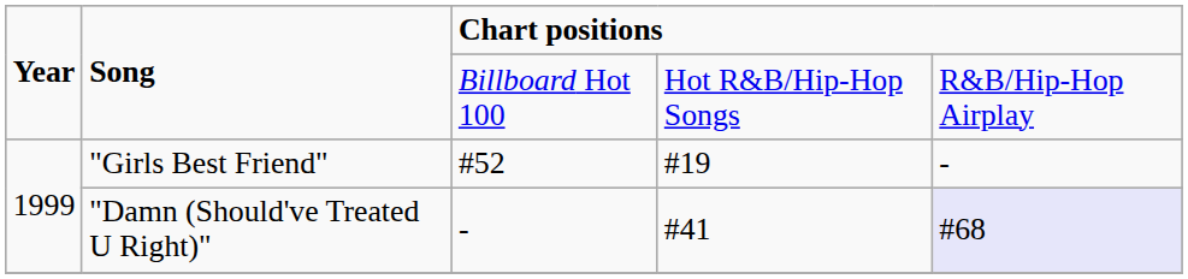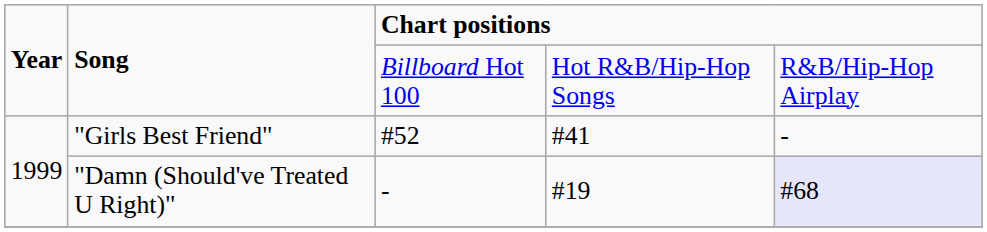 <table class="wikitable">
 <tr>
 <td rowspan="2"><strong>Year</strong></td>
 <td rowspan="2"><strong>Song</strong></td>
 <td colspan="4"><strong>Chart positions</strong></td>
 </tr>
 <tr>
 <td><a href='#'><em>Billboard</em> Hot 100</a></td>
 <td><a href='#'>Hot R&B/Hip-Hop Songs</a></td>
 <td><a href='#'>R&B/Hip-Hop Airplay</a></td>
 </tr>
 <tr>
 <td rowspan="2">1999</td>
 <td>"Girls Best Friend"</td>
 <td>#52</td>
-<td>#19</td>
+<td>#41</td>
 <td>-</td>
 </tr>
 <tr>
 <td>"Damn (Should've Treated U Right)"</td>
 <td>-</td>
-<td>#41</td>
+<td>#19</td>
 <td style="background: lavender;">#68</td>
 </tr>
 <tr>
 </tr>
 </table>
